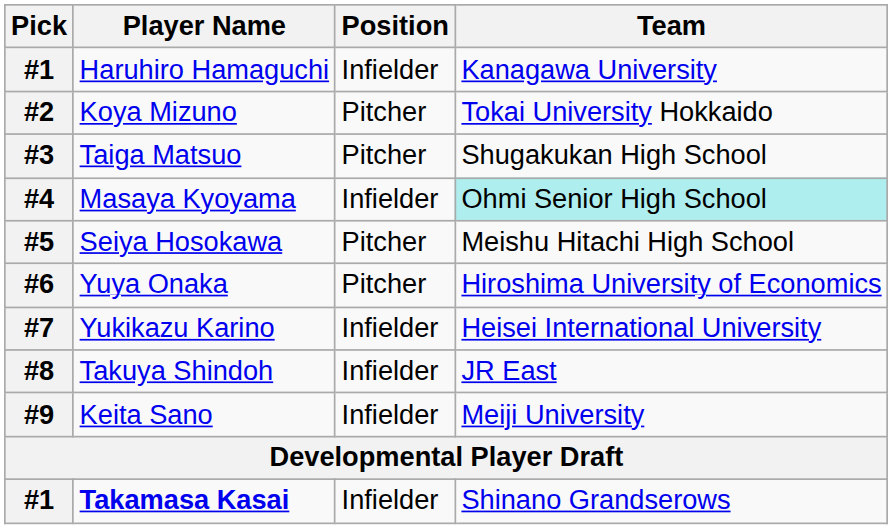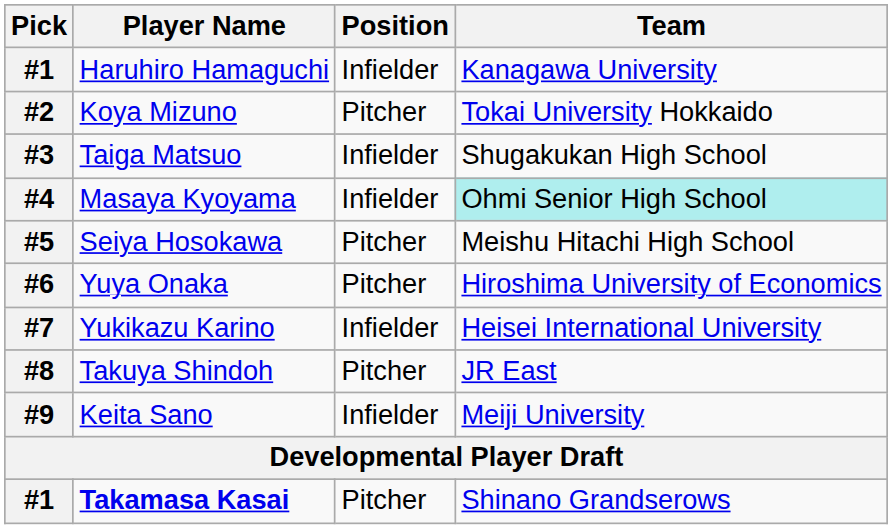 <table class="wikitable">
 <tr>
 <th>Pick</th>
 <th>Player Name</th>
 <th>Position</th>
 <th>Team</th>
 </tr>
 <tr>
 <th>#1</th>
 <td><a href='#'>Haruhiro Hamaguchi</a></td>
 <td>Infielder</td>
 <td><a href='#'>Kanagawa University</a></td>
 </tr>
 <tr>
 <th>#2</th>
 <td><a href='#'>Koya Mizuno</a></td>
 <td>Pitcher</td>
 <td><a href='#'>Tokai University</a> Hokkaido</td>
 </tr>
 <tr>
 <th>#3</th>
 <td><a href='#'>Taiga Matsuo</a></td>
-<td>Pitcher</td>
+<td>Infielder</td>
 <td>Shugakukan High School</td>
 </tr>
 <tr>
 <th>#4</th>
 <td><a href='#'>Masaya Kyoyama</a></td>
 <td>Infielder</td>
 <td style="background: paleturquoise;">Ohmi Senior High School</td>
 </tr>
 <tr>
 <th>#5</th>
 <td><a href='#'>Seiya Hosokawa</a></td>
 <td>Pitcher</td>
 <td>Meishu Hitachi High School</td>
 </tr>
 <tr>
 <th>#6</th>
 <td><a href='#'>Yuya Onaka</a></td>
 <td>Pitcher</td>
 <td><a href='#'>Hiroshima University of Economics</a></td>
 </tr>
 <tr>
 <th>#7</th>
 <td><a href='#'>Yukikazu Karino</a></td>
 <td>Infielder</td>
 <td><a href='#'>Heisei International University</a></td>
 </tr>
 <tr>
 <th>#8</th>
 <td><a href='#'>Takuya Shindoh</a></td>
-<td>Infielder</td>
+<td>Pitcher</td>
 <td><a href='#'>JR East</a></td>
 </tr>
 <tr>
 <th>#9</th>
 <td><a href='#'>Keita Sano</a></td>
 <td>Infielder</td>
 <td><a href='#'>Meiji University</a></td>
 </tr>
 <tr>
 <th colspan="5">Developmental Player Draft</th>
 </tr>
 <tr>
 <th>#1</th>
 <td><strong><a href='#'>Takamasa Kasai</a></strong></td>
-<td>Infielder</td>
+<td>Pitcher</td>
 <td><a href='#'>Shinano Grandserows</a></td>
 </tr>
 </table>
